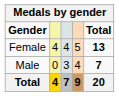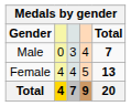 <table class="wikitable" border="1" style="font-size:85%; float:right">
 <tr style="background:#efefef;">
 <th colspan=5><strong>Medals by gender</strong></th>
 </tr>
 <tr align=center>
 <td><strong>Gender</strong></td>
 <td bgcolor=#F7F6A8></td>
 <td bgcolor=#DCE5E5></td>
 <td bgcolor=#FFDAB9></td>
 <td><strong>Total</strong></td>
 </tr>
 <tr align=center>
+<td>Male</td>
+<td style="background:#F7F6A8;">0</td>
+<td style="background:#DCE5E5;">3</td>
+<td style="background:#FFDAB9;">4</td>
+<td><strong>7</strong></td>
+</tr>
+<tr align=center>
 <td>Female</td>
 <td style="background:#F7F6A8;">4</td>
 <td style="background:#DCE5E5;">4</td>
 <td style="background:#FFDAB9;">5</td>
 <td><strong>13</strong></td>
-</tr>
-<tr align=center>
-<td>Male</td>
-<td style="background:#F7F6A8;">0</td>
-<td style="background:#DCE5E5;">3</td>
-<td style="background:#FFDAB9;">4</td>
-<td><strong>7</strong></td>
 </tr>
 <tr align=center>
 <th><strong>Total</strong></th>
 <th style="background:gold;"><strong>4</strong></th>
 <th style="background:silver;"><strong>7</strong></th>
 <th style="background:#c96;"><strong>9</strong></th>
 <th><strong>20</strong></th>
 </tr>
 </table>
